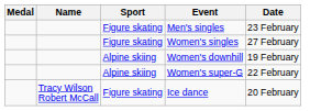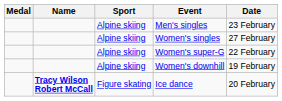 <table class="wikitable sortable" style="font-size:90%">
 <tr>
 <th>Medal</th>
 <th>Name</th>
 <th>Sport</th>
 <th>Event</th>
 <th>Date</th>
 </tr>
 <tr>
 <td></td>
 <td></td>
-<td><a href='#'>Figure skating</a></td>
+<td><a href='#'>Alpine skiing</a></td>
 <td><a href='#'>Men's singles</a></td>
 <td>23 February</td>
 </tr>
 <tr>
 <td></td>
 <td></td>
-<td><a href='#'>Figure skating</a></td>
+<td><a href='#'>Alpine skiing</a></td>
 <td><a href='#'>Women's singles</a></td>
 <td>27 February</td>
+</tr>
+<tr>
+<td></td>
+<td></td>
+<td><a href='#'>Alpine skiing</a></td>
+<td><a href='#'>Women's super-G</a></td>
+<td>22 February</td>
 </tr>
 <tr>
 <td></td>
 <td></td>
 <td><a href='#'>Alpine skiing</a></td>
 <td><a href='#'>Women's downhill</a></td>
 <td>19 February</td>
 </tr>
 <tr>
 <td></td>
-<td></td>
-<td><a href='#'>Alpine skiing</a></td>
-<td><a href='#'>Women's super-G</a></td>
-<td>22 February</td>
-</tr>
-<tr>
-<td></td>
-<td><a href='#'>Tracy Wilson</a> <br> <a href='#'>Robert McCall</a></td>
+<td><strong><a href='#'>Tracy Wilson</a> <br> <a href='#'>Robert McCall</a></strong></td>
 <td><a href='#'>Figure skating</a></td>
 <td><a href='#'>Ice dance</a></td>
 <td>20 February</td>
 </tr>
 </table>
